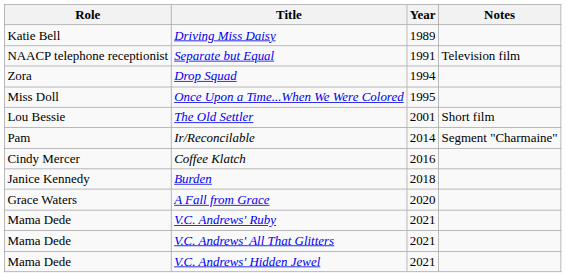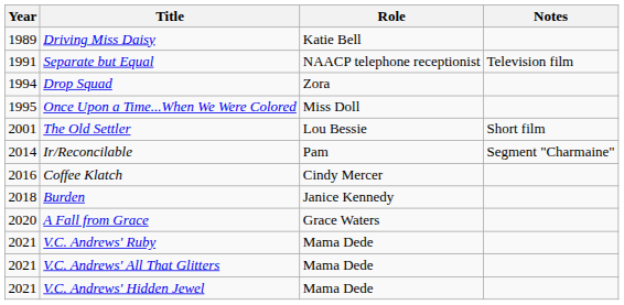 <table class="wikitable sortable">
 <tr>
+<th>Year</th>
+<th>Title</th>
 <th>Role</th>
-<th>Title</th>
-<th>Year</th>
 <th class="unsortable">Notes</th>
 </tr>
 <tr>
+<td>1989</td>
+<td><em><a href='#'>Driving Miss Daisy</a></em></td>
 <td>Katie Bell</td>
-<td><em><a href='#'>Driving Miss Daisy</a></em></td>
-<td>1989</td>
 <td></td>
 </tr>
 <tr>
+<td>1991</td>
+<td><em><a href='#'>Separate but Equal</a></em></td>
 <td>NAACP telephone receptionist</td>
-<td><em><a href='#'>Separate but Equal</a></em></td>
-<td>1991</td>
 <td>Television film</td>
 </tr>
 <tr>
+<td>1994</td>
+<td><em><a href='#'>Drop Squad</a></em></td>
 <td>Zora</td>
-<td><em><a href='#'>Drop Squad</a></em></td>
-<td>1994</td>
 <td></td>
 </tr>
 <tr>
+<td>1995</td>
+<td><em><a href='#'>Once Upon a Time...When We Were Colored</a></em></td>
 <td>Miss Doll</td>
-<td><em><a href='#'>Once Upon a Time...When We Were Colored</a></em></td>
-<td>1995</td>
 <td></td>
 </tr>
 <tr>
+<td>2001</td>
+<td><em><a href='#'>The Old Settler</a></em></td>
 <td>Lou Bessie</td>
-<td><em><a href='#'>The Old Settler</a></em></td>
-<td>2001</td>
 <td>Short film</td>
 </tr>
 <tr>
+<td>2014</td>
+<td><em>Ir/Reconcilable</em></td>
 <td>Pam</td>
-<td><em>Ir/Reconcilable</em></td>
-<td>2014</td>
 <td>Segment "Charmaine"</td>
 </tr>
 <tr>
+<td>2016</td>
+<td><em>Coffee Klatch</em></td>
 <td>Cindy Mercer</td>
-<td><em>Coffee Klatch</em></td>
-<td>2016</td>
 <td></td>
 </tr>
 <tr>
+<td>2018</td>
+<td><em><a href='#'>Burden</a></em></td>
 <td>Janice Kennedy</td>
-<td><em><a href='#'>Burden</a></em></td>
-<td>2018</td>
 <td></td>
 </tr>
 <tr>
+<td>2020</td>
+<td><em><a href='#'>A Fall from Grace</a></em></td>
 <td>Grace Waters</td>
-<td><em><a href='#'>A Fall from Grace</a></em></td>
-<td>2020</td>
 <td></td>
 </tr>
 <tr>
+<td>2021</td>
+<td><em><a href='#'>V.C. Andrews' Ruby</a></em></td>
 <td>Mama Dede</td>
-<td><em><a href='#'>V.C. Andrews' Ruby</a></em></td>
-<td>2021</td>
 <td></td>
 </tr>
 <tr>
+<td>2021</td>
+<td><em><a href='#'>V.C. Andrews' All That Glitters</a></em></td>
 <td>Mama Dede</td>
-<td><em><a href='#'>V.C. Andrews' All That Glitters</a></em></td>
-<td>2021</td>
 <td></td>
 </tr>
 <tr>
+<td>2021</td>
+<td><em><a href='#'>V.C. Andrews' Hidden Jewel</a></em></td>
 <td>Mama Dede</td>
-<td><em><a href='#'>V.C. Andrews' Hidden Jewel</a></em></td>
-<td>2021</td>
 <td></td>
 </tr>
 </table>
